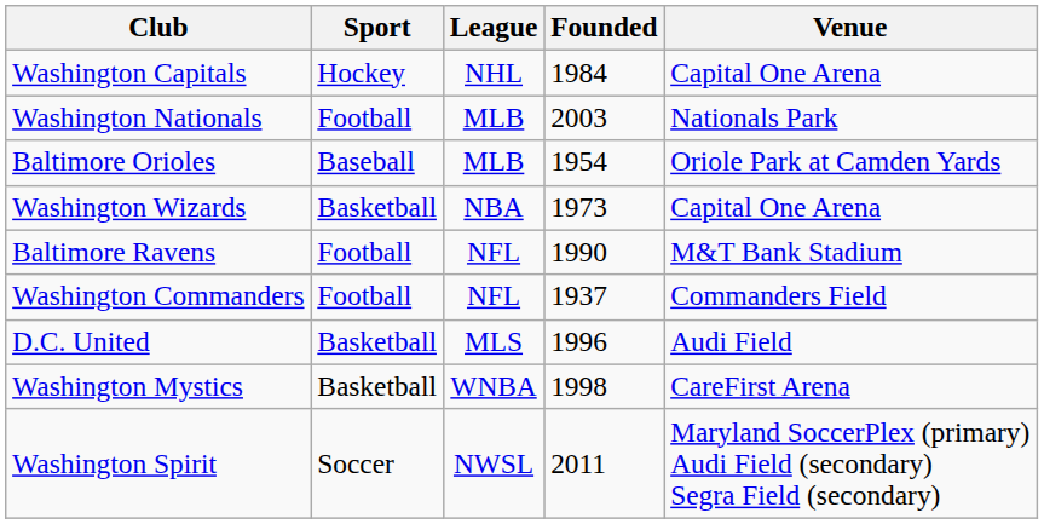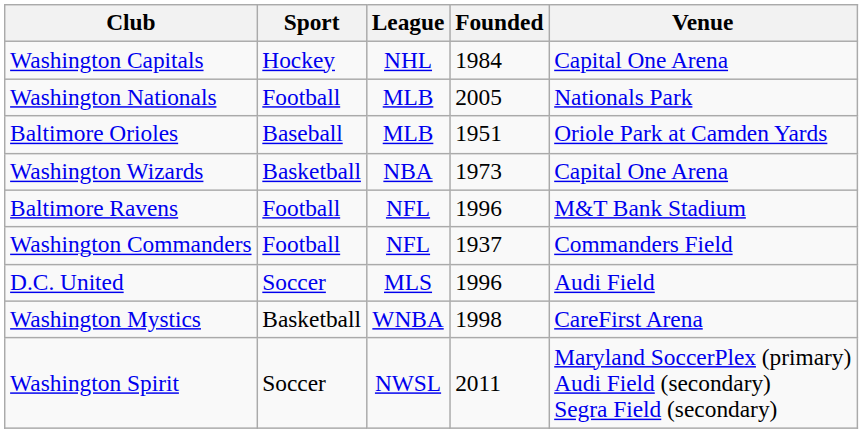 <table class="wikitable sortable">
 <tr>
 <th>Club</th>
 <th>Sport</th>
 <th>League</th>
 <th>Founded</th>
 <th>Venue</th>
 </tr>
 <tr>
 <td><a href='#'>Washington Capitals</a></td>
 <td><a href='#'>Hockey</a></td>
 <td align=center><a href='#'>NHL</a></td>
 <td>1984</td>
 <td><a href='#'>Capital One Arena</a><br></td>
 </tr>
 <tr>
 <td><a href='#'>Washington Nationals</a></td>
 <td><a href='#'>Football</a></td>
 <td align=center><a href='#'>MLB</a></td>
-<td>2003</td>
+<td>2005</td>
 <td><a href='#'>Nationals Park</a><br></td>
 </tr>
 <tr>
 <td><a href='#'>Baltimore Orioles</a></td>
 <td><a href='#'>Baseball</a></td>
 <td align=center><a href='#'>MLB</a></td>
-<td>1954</td>
+<td>1951</td>
 <td><a href='#'>Oriole Park at Camden Yards</a><br></td>
 </tr>
 <tr>
 <td><a href='#'>Washington Wizards</a></td>
 <td><a href='#'>Basketball</a></td>
 <td align=center><a href='#'>NBA</a></td>
 <td>1973</td>
 <td><a href='#'>Capital One Arena</a><br></td>
 </tr>
 <tr>
 <td><a href='#'>Baltimore Ravens</a></td>
 <td><a href='#'>Football</a></td>
 <td align=center><a href='#'>NFL</a></td>
-<td>1990</td>
+<td>1996</td>
 <td><a href='#'>M&T Bank Stadium</a><br></td>
 </tr>
 <tr>
 <td><a href='#'>Washington Commanders</a></td>
 <td><a href='#'>Football</a></td>
 <td align=center><a href='#'>NFL</a></td>
 <td>1937</td>
 <td><a href='#'>Commanders Field</a><br></td>
 </tr>
 <tr>
 <td><a href='#'>D.C. United</a></td>
-<td><a href='#'>Basketball</a></td>
+<td><a href='#'>Soccer</a></td>
 <td align=center><a href='#'>MLS</a></td>
 <td>1996</td>
 <td><a href='#'>Audi Field</a><br></td>
 </tr>
 <tr>
 <td><a href='#'>Washington Mystics</a></td>
 <td>Basketball</td>
 <td align=center><a href='#'>WNBA</a></td>
 <td>1998</td>
 <td><a href='#'>CareFirst Arena</a><br></td>
 </tr>
 <tr>
 <td><a href='#'>Washington Spirit</a></td>
 <td>Soccer</td>
 <td align=center><a href='#'>NWSL</a></td>
 <td>2011</td>
 <td><a href='#'>Maryland SoccerPlex</a> (primary)<br><a href='#'>Audi Field</a> (secondary)<br><a href='#'>Segra Field</a> (secondary)<br></td>
 </tr>
 </table>
